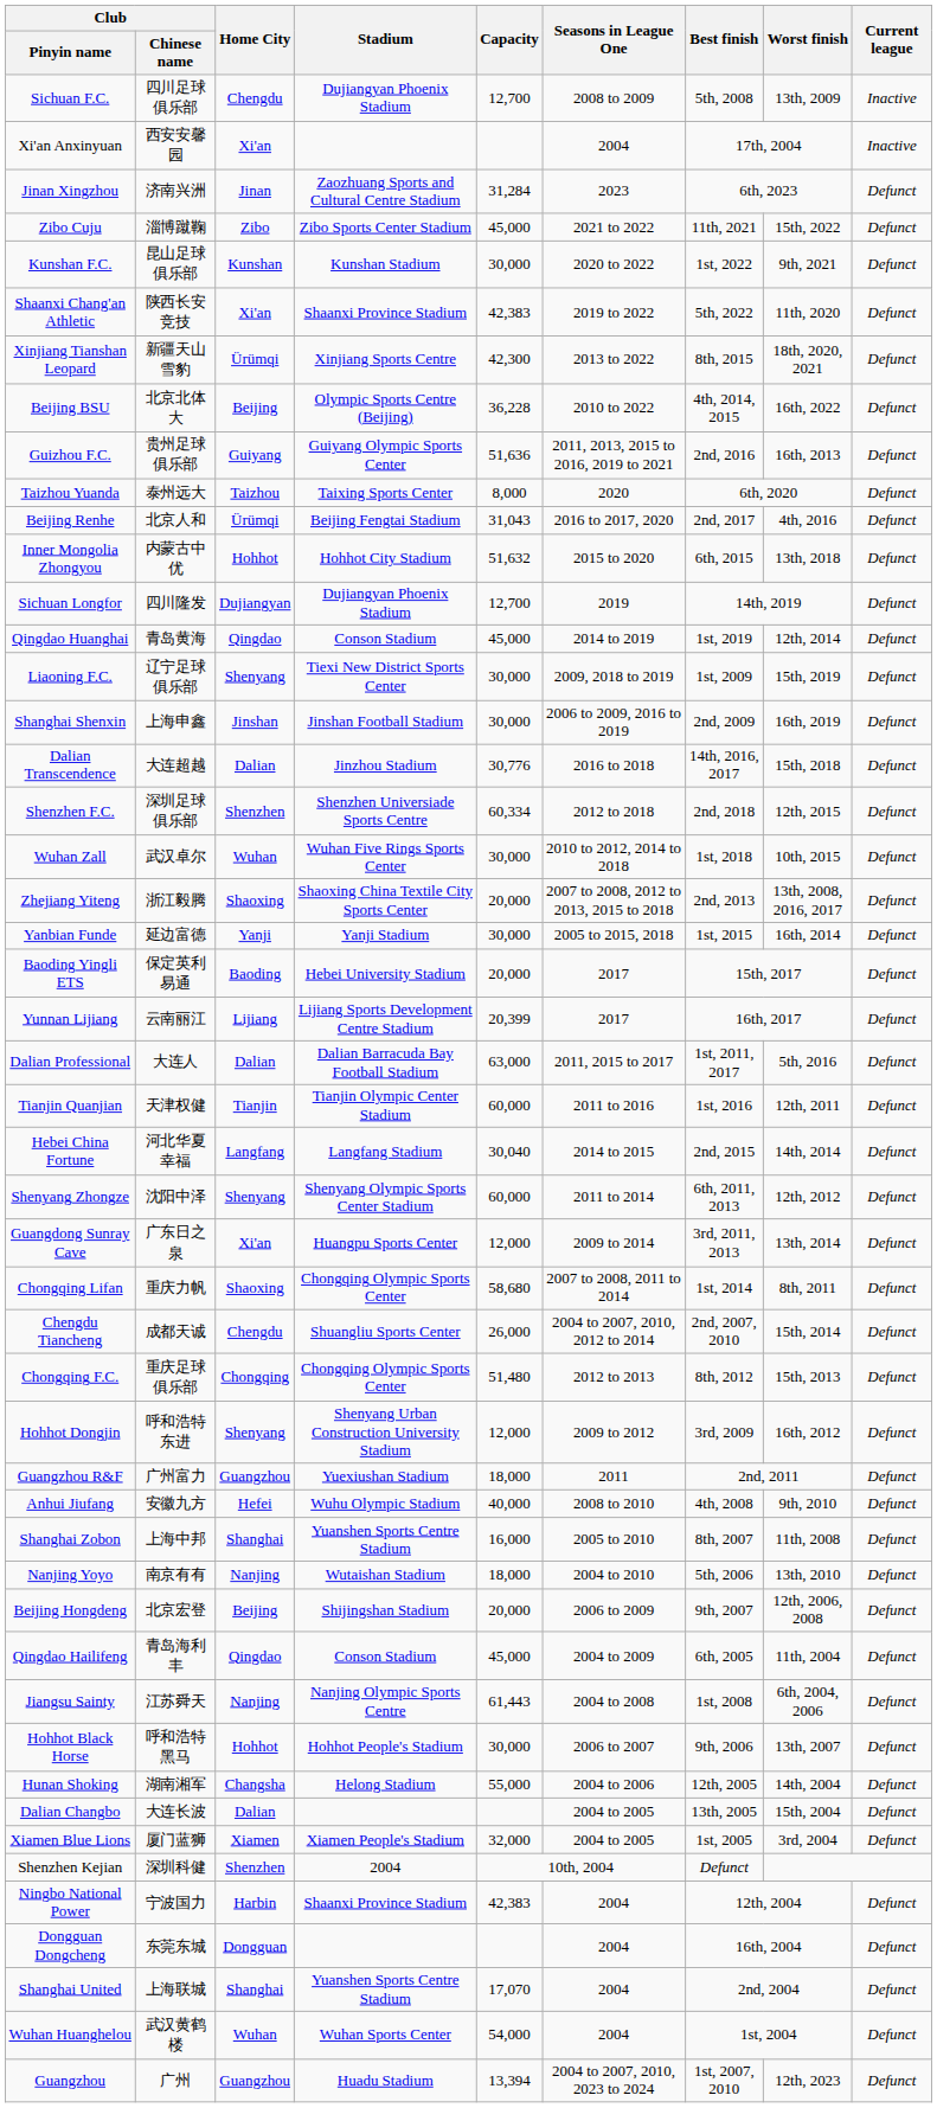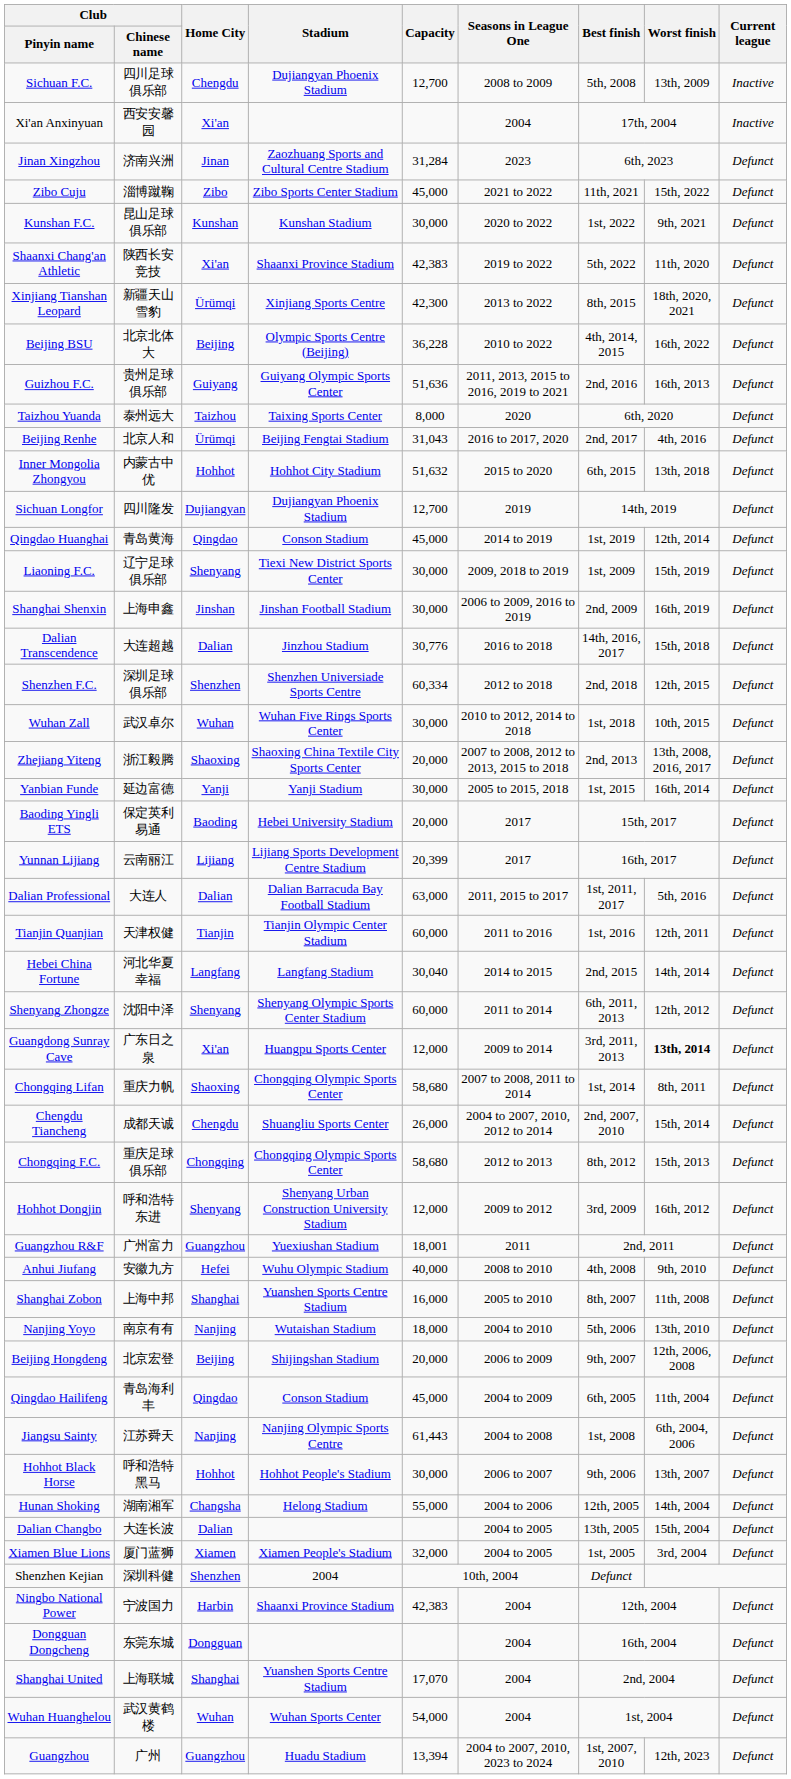 <table class="wikitable sortable" style="text-align:center;font-size:90%">
 <tr>
 <th colspan="2">Club</th>
 <th rowspan="2">Home City</th>
 <th rowspan="2">Stadium</th>
 <th rowspan="2">Capacity</th>
 <th rowspan="2">Seasons in League One</th>
 <th rowspan="2">Best finish</th>
 <th rowspan="2">Worst finish</th>
 <th rowspan="2">Current league</th>
 </tr>
 <tr>
 <th>Pinyin name</th>
 <th>Chinese name</th>
 </tr>
 <tr>
 <td><a href='#'>Sichuan F.C.</a></td>
 <td>四川足球俱乐部</td>
 <td><a href='#'>Chengdu</a></td>
 <td><a href='#'>Dujiangyan Phoenix Stadium</a></td>
 <td>12,700</td>
 <td>2008 to 2009</td>
 <td>5th, 2008</td>
 <td>13th, 2009</td>
 <td><em>Inactive</em></td>
 </tr>
 <tr>
 <td>Xi'an Anxinyuan</td>
 <td>西安安馨园</td>
 <td><a href='#'>Xi'an</a></td>
 <td></td>
 <td></td>
 <td>2004</td>
 <td colspan=2>17th, 2004</td>
 <td><em>Inactive</em></td>
 </tr>
 <tr>
 <td><a href='#'>Jinan Xingzhou</a></td>
 <td>济南兴洲</td>
 <td><a href='#'>Jinan</a></td>
 <td><a href='#'>Zaozhuang Sports and Cultural Centre Stadium</a></td>
 <td>31,284</td>
 <td>2023</td>
 <td colspan=2>6th, 2023</td>
 <td><em>Defunct</em></td>
 </tr>
 <tr>
 <td><a href='#'>Zibo Cuju</a></td>
 <td>淄博蹴鞠</td>
 <td><a href='#'>Zibo</a></td>
 <td><a href='#'>Zibo Sports Center Stadium</a></td>
 <td>45,000</td>
 <td>2021 to 2022</td>
 <td>11th, 2021</td>
 <td>15th, 2022</td>
 <td><em>Defunct</em></td>
 </tr>
 <tr>
 <td><a href='#'>Kunshan F.C.</a></td>
 <td>昆山足球俱乐部</td>
 <td><a href='#'>Kunshan</a></td>
 <td><a href='#'>Kunshan Stadium</a></td>
 <td>30,000</td>
 <td>2020 to 2022</td>
 <td>1st, 2022</td>
 <td>9th, 2021</td>
 <td><em>Defunct</em></td>
 </tr>
 <tr>
 <td><a href='#'>Shaanxi Chang'an Athletic</a></td>
 <td>陕西长安竞技</td>
 <td><a href='#'>Xi'an</a></td>
 <td><a href='#'>Shaanxi Province Stadium</a></td>
 <td>42,383</td>
 <td>2019 to 2022</td>
 <td>5th, 2022</td>
 <td>11th, 2020</td>
 <td><em>Defunct</em></td>
 </tr>
 <tr>
 <td><a href='#'>Xinjiang Tianshan Leopard</a></td>
 <td>新疆天山雪豹</td>
 <td><a href='#'>Ürümqi</a></td>
 <td><a href='#'>Xinjiang Sports Centre</a></td>
 <td>42,300</td>
 <td>2013 to 2022</td>
 <td>8th, 2015</td>
 <td>18th, 2020, 2021</td>
 <td><em>Defunct</em></td>
 </tr>
 <tr>
 <td><a href='#'>Beijing BSU</a></td>
 <td>北京北体大</td>
 <td><a href='#'>Beijing</a></td>
 <td><a href='#'>Olympic Sports Centre (Beijing)</a></td>
 <td>36,228</td>
 <td>2010 to 2022</td>
 <td>4th, 2014, 2015</td>
 <td>16th, 2022</td>
 <td><em>Defunct</em></td>
 </tr>
 <tr>
 <td><a href='#'>Guizhou F.C.</a></td>
 <td>贵州足球俱乐部</td>
 <td><a href='#'>Guiyang</a></td>
 <td><a href='#'>Guiyang Olympic Sports Center</a></td>
 <td>51,636</td>
 <td>2011, 2013, 2015 to 2016, 2019 to 2021</td>
 <td>2nd, 2016</td>
 <td>16th, 2013</td>
 <td><em>Defunct</em></td>
 </tr>
 <tr>
 <td><a href='#'>Taizhou Yuanda</a></td>
 <td>泰州远大</td>
 <td><a href='#'>Taizhou</a></td>
 <td><a href='#'>Taixing Sports Center</a></td>
 <td>8,000</td>
 <td>2020</td>
 <td colspan=2>6th, 2020</td>
 <td><em>Defunct</em></td>
 </tr>
 <tr>
 <td><a href='#'>Beijing Renhe</a></td>
 <td>北京人和</td>
 <td><a href='#'>Ürümqi</a></td>
 <td><a href='#'>Beijing Fengtai Stadium</a></td>
 <td>31,043</td>
 <td>2016 to 2017, 2020</td>
 <td>2nd, 2017</td>
 <td>4th, 2016</td>
 <td><em>Defunct</em></td>
 </tr>
 <tr>
 <td><a href='#'>Inner Mongolia Zhongyou</a></td>
 <td>内蒙古中优</td>
 <td><a href='#'>Hohhot</a></td>
 <td><a href='#'>Hohhot City Stadium</a></td>
 <td>51,632</td>
 <td>2015 to 2020</td>
 <td>6th, 2015</td>
 <td>13th, 2018</td>
 <td><em>Defunct</em></td>
 </tr>
 <tr>
 <td><a href='#'>Sichuan Longfor</a></td>
 <td>四川隆发</td>
 <td><a href='#'>Dujiangyan</a></td>
 <td><a href='#'>Dujiangyan Phoenix Stadium</a></td>
 <td>12,700</td>
 <td>2019</td>
 <td colspan=2>14th, 2019</td>
 <td><em>Defunct</em></td>
 </tr>
 <tr>
 <td><a href='#'>Qingdao Huanghai</a></td>
 <td>青岛黄海</td>
 <td><a href='#'>Qingdao</a></td>
 <td><a href='#'>Conson Stadium</a></td>
 <td>45,000</td>
 <td>2014 to 2019</td>
 <td>1st, 2019</td>
 <td>12th, 2014</td>
 <td><em>Defunct</em></td>
 </tr>
 <tr>
 <td><a href='#'>Liaoning F.C.</a></td>
 <td>辽宁足球俱乐部</td>
 <td><a href='#'>Shenyang</a></td>
 <td><a href='#'>Tiexi New District Sports Center</a></td>
 <td>30,000</td>
 <td>2009, 2018 to 2019</td>
 <td>1st, 2009</td>
 <td>15th, 2019</td>
 <td><em>Defunct</em></td>
 </tr>
 <tr>
 <td><a href='#'>Shanghai Shenxin</a></td>
 <td>上海申鑫</td>
 <td><a href='#'>Jinshan</a></td>
 <td><a href='#'>Jinshan Football Stadium</a></td>
 <td>30,000</td>
 <td>2006 to 2009, 2016 to 2019</td>
 <td>2nd, 2009</td>
 <td>16th, 2019</td>
 <td><em>Defunct</em></td>
 </tr>
 <tr>
 <td><a href='#'>Dalian Transcendence</a></td>
 <td>大连超越</td>
 <td><a href='#'>Dalian</a></td>
 <td><a href='#'>Jinzhou Stadium</a></td>
 <td>30,776</td>
 <td>2016 to 2018</td>
 <td>14th, 2016, 2017</td>
 <td>15th, 2018</td>
 <td><em>Defunct</em></td>
 </tr>
 <tr>
 <td><a href='#'>Shenzhen F.C.</a></td>
 <td>深圳足球俱乐部</td>
 <td><a href='#'>Shenzhen</a></td>
 <td><a href='#'>Shenzhen Universiade Sports Centre</a></td>
 <td>60,334</td>
 <td>2012 to 2018</td>
 <td>2nd, 2018</td>
 <td>12th, 2015</td>
 <td><em>Defunct</em></td>
 </tr>
 <tr>
 <td><a href='#'>Wuhan Zall</a></td>
 <td>武汉卓尔</td>
 <td><a href='#'>Wuhan</a></td>
 <td><a href='#'>Wuhan Five Rings Sports Center</a></td>
 <td>30,000</td>
 <td>2010 to 2012, 2014 to 2018</td>
 <td>1st, 2018</td>
 <td>10th, 2015</td>
 <td><em>Defunct</em></td>
 </tr>
 <tr>
 <td><a href='#'>Zhejiang Yiteng</a></td>
 <td>浙江毅腾</td>
 <td><a href='#'>Shaoxing</a></td>
 <td><a href='#'>Shaoxing China Textile City Sports Center</a></td>
 <td>20,000</td>
 <td>2007 to 2008, 2012 to 2013, 2015 to 2018</td>
 <td>2nd, 2013</td>
 <td>13th, 2008, 2016, 2017</td>
 <td><em>Defunct</em></td>
 </tr>
 <tr>
 <td><a href='#'>Yanbian Funde</a></td>
 <td>延边富德</td>
 <td><a href='#'>Yanji</a></td>
 <td><a href='#'>Yanji Stadium</a></td>
 <td>30,000</td>
 <td>2005 to 2015, 2018</td>
 <td>1st, 2015</td>
 <td>16th, 2014</td>
 <td><em>Defunct</em></td>
 </tr>
 <tr>
 <td><a href='#'>Baoding Yingli ETS</a></td>
 <td>保定英利易通</td>
 <td><a href='#'>Baoding</a></td>
 <td><a href='#'>Hebei University Stadium</a></td>
 <td>20,000</td>
 <td>2017</td>
 <td colspan=2>15th, 2017</td>
 <td><em>Defunct</em></td>
 </tr>
 <tr>
 <td><a href='#'>Yunnan Lijiang</a></td>
 <td>云南丽江</td>
 <td><a href='#'>Lijiang</a></td>
 <td><a href='#'>Lijiang Sports Development Centre Stadium</a></td>
 <td>20,399</td>
 <td>2017</td>
 <td colspan=2>16th, 2017</td>
 <td><em>Defunct</em></td>
 </tr>
 <tr>
 <td><a href='#'>Dalian Professional</a></td>
 <td>大连人</td>
 <td><a href='#'>Dalian</a></td>
 <td><a href='#'>Dalian Barracuda Bay Football Stadium</a></td>
 <td>63,000</td>
 <td>2011, 2015 to 2017</td>
 <td>1st, 2011, 2017</td>
 <td>5th, 2016</td>
 <td><em>Defunct</em></td>
 </tr>
 <tr>
 <td><a href='#'>Tianjin Quanjian</a></td>
 <td>天津权健</td>
 <td><a href='#'>Tianjin</a></td>
 <td><a href='#'>Tianjin Olympic Center Stadium</a></td>
 <td>60,000</td>
 <td>2011 to 2016</td>
 <td>1st, 2016</td>
 <td>12th, 2011</td>
 <td><em>Defunct</em></td>
 </tr>
 <tr>
 <td><a href='#'>Hebei China Fortune</a></td>
 <td>河北华夏幸福</td>
 <td><a href='#'>Langfang</a></td>
 <td><a href='#'>Langfang Stadium</a></td>
 <td>30,040</td>
 <td>2014 to 2015</td>
 <td>2nd, 2015</td>
 <td>14th, 2014</td>
 <td><em>Defunct</em></td>
 </tr>
 <tr>
 <td><a href='#'>Shenyang Zhongze</a></td>
 <td>沈阳中泽</td>
 <td><a href='#'>Shenyang</a></td>
 <td><a href='#'>Shenyang Olympic Sports Center Stadium</a></td>
 <td>60,000</td>
 <td>2011 to 2014</td>
 <td>6th, 2011, 2013</td>
 <td>12th, 2012</td>
 <td><em>Defunct</em></td>
 </tr>
 <tr>
 <td><a href='#'>Guangdong Sunray Cave</a></td>
 <td>广东日之泉</td>
 <td><a href='#'>Xi'an</a></td>
 <td><a href='#'>Huangpu Sports Center</a></td>
 <td>12,000</td>
 <td>2009 to 2014</td>
 <td>3rd, 2011, 2013</td>
-<td>13th, 2014</td>
+<td><strong>13th, 2014</strong></td>
 <td><em>Defunct</em></td>
 </tr>
 <tr>
 <td><a href='#'>Chongqing Lifan</a></td>
 <td>重庆力帆</td>
 <td><a href='#'>Shaoxing</a></td>
 <td><a href='#'>Chongqing Olympic Sports Center</a></td>
 <td>58,680</td>
 <td>2007 to 2008, 2011 to 2014</td>
 <td>1st, 2014</td>
 <td>8th, 2011</td>
 <td><em>Defunct</em></td>
 </tr>
 <tr>
 <td><a href='#'>Chengdu Tiancheng</a></td>
 <td>成都天诚</td>
 <td><a href='#'>Chengdu</a></td>
 <td><a href='#'>Shuangliu Sports Center</a></td>
 <td>26,000</td>
 <td>2004 to 2007, 2010, 2012 to 2014</td>
 <td>2nd, 2007, 2010</td>
 <td>15th, 2014</td>
 <td><em>Defunct</em></td>
 </tr>
 <tr>
 <td><a href='#'>Chongqing F.C.</a></td>
 <td>重庆足球俱乐部</td>
 <td><a href='#'>Chongqing</a></td>
 <td><a href='#'>Chongqing Olympic Sports Center</a></td>
-<td>51,480</td>
+<td>58,680</td>
 <td>2012 to 2013</td>
 <td>8th, 2012</td>
 <td>15th, 2013</td>
 <td><em>Defunct</em></td>
 </tr>
 <tr>
 <td><a href='#'>Hohhot Dongjin</a></td>
 <td>呼和浩特东进</td>
 <td><a href='#'>Shenyang</a></td>
 <td><a href='#'>Shenyang Urban Construction University Stadium</a></td>
 <td>12,000</td>
 <td>2009 to 2012</td>
 <td>3rd, 2009</td>
 <td>16th, 2012</td>
 <td><em>Defunct</em></td>
 </tr>
 <tr>
 <td><a href='#'>Guangzhou R&F</a></td>
 <td>广州富力</td>
 <td><a href='#'>Guangzhou</a></td>
 <td><a href='#'>Yuexiushan Stadium</a></td>
-<td>18,000</td>
+<td>18,001</td>
 <td>2011</td>
 <td colspan=2>2nd, 2011</td>
 <td><em>Defunct</em></td>
 </tr>
 <tr>
 <td><a href='#'>Anhui Jiufang</a></td>
 <td>安徽九方</td>
 <td><a href='#'>Hefei</a></td>
 <td><a href='#'>Wuhu Olympic Stadium</a></td>
 <td>40,000</td>
 <td>2008 to 2010</td>
 <td>4th, 2008</td>
 <td>9th, 2010</td>
 <td><em>Defunct</em></td>
 </tr>
 <tr>
 <td><a href='#'>Shanghai Zobon</a></td>
 <td>上海中邦</td>
 <td><a href='#'>Shanghai</a></td>
 <td><a href='#'>Yuanshen Sports Centre Stadium</a></td>
 <td>16,000</td>
 <td>2005 to 2010</td>
 <td>8th, 2007</td>
 <td>11th, 2008</td>
 <td><em>Defunct</em></td>
 </tr>
 <tr>
 <td><a href='#'>Nanjing Yoyo</a></td>
 <td>南京有有</td>
 <td><a href='#'>Nanjing</a></td>
 <td><a href='#'>Wutaishan Stadium</a></td>
 <td>18,000</td>
 <td>2004 to 2010</td>
 <td>5th, 2006</td>
 <td>13th, 2010</td>
 <td><em>Defunct</em></td>
 </tr>
 <tr>
 <td><a href='#'>Beijing Hongdeng</a></td>
 <td>北京宏登</td>
 <td><a href='#'>Beijing</a></td>
 <td><a href='#'>Shijingshan Stadium</a></td>
 <td>20,000</td>
 <td>2006 to 2009</td>
 <td>9th, 2007</td>
 <td>12th, 2006, 2008</td>
 <td><em>Defunct</em></td>
 </tr>
 <tr>
 <td><a href='#'>Qingdao Hailifeng</a></td>
 <td>青岛海利丰</td>
 <td><a href='#'>Qingdao</a></td>
 <td><a href='#'>Conson Stadium</a></td>
 <td>45,000</td>
 <td>2004 to 2009</td>
 <td>6th, 2005</td>
 <td>11th, 2004</td>
 <td><em>Defunct</em></td>
 </tr>
 <tr>
 <td><a href='#'>Jiangsu Sainty</a></td>
 <td>江苏舜天</td>
 <td><a href='#'>Nanjing</a></td>
 <td><a href='#'>Nanjing Olympic Sports Centre</a></td>
 <td>61,443</td>
 <td>2004 to 2008</td>
 <td>1st, 2008</td>
 <td>6th, 2004, 2006</td>
 <td><em>Defunct</em></td>
 </tr>
 <tr>
 <td><a href='#'>Hohhot Black Horse</a></td>
 <td>呼和浩特黑马</td>
 <td><a href='#'>Hohhot</a></td>
 <td><a href='#'>Hohhot People's Stadium</a></td>
 <td>30,000</td>
 <td>2006 to 2007</td>
 <td>9th, 2006</td>
 <td>13th, 2007</td>
 <td><em>Defunct</em></td>
 </tr>
 <tr>
 <td><a href='#'>Hunan Shoking</a></td>
 <td>湖南湘军</td>
 <td><a href='#'>Changsha</a></td>
 <td><a href='#'>Helong Stadium</a></td>
 <td>55,000</td>
 <td>2004 to 2006</td>
 <td>12th, 2005</td>
 <td>14th, 2004</td>
 <td><em>Defunct</em></td>
 </tr>
 <tr>
 <td><a href='#'>Dalian Changbo</a></td>
 <td>大连长波</td>
 <td><a href='#'>Dalian</a></td>
 <td></td>
 <td></td>
 <td>2004 to 2005</td>
 <td>13th, 2005</td>
 <td>15th, 2004</td>
 <td><em>Defunct</em></td>
 </tr>
 <tr>
 <td><a href='#'>Xiamen Blue Lions</a></td>
 <td>厦门蓝狮</td>
 <td><a href='#'>Xiamen</a></td>
 <td><a href='#'>Xiamen People's Stadium</a></td>
 <td>32,000</td>
 <td>2004 to 2005</td>
 <td>1st, 2005</td>
 <td>3rd, 2004</td>
 <td><em>Defunct</em></td>
 </tr>
 <tr>
 <td>Shenzhen Kejian</td>
 <td>深圳科健</td>
 <td><a href='#'>Shenzhen</a></td>
 <td>2004</td>
 <td colspan=2>10th, 2004</td>
 <td><em>Defunct</em></td>
 </tr>
 <tr>
 <td><a href='#'>Ningbo National Power</a></td>
 <td>宁波国力</td>
 <td><a href='#'>Harbin</a></td>
 <td><a href='#'>Shaanxi Province Stadium</a></td>
 <td>42,383</td>
 <td>2004</td>
 <td colspan=2>12th, 2004</td>
 <td><em>Defunct</em></td>
 </tr>
 <tr>
 <td><a href='#'>Dongguan Dongcheng</a></td>
 <td>东莞东城</td>
 <td><a href='#'>Dongguan</a></td>
 <td></td>
 <td></td>
 <td>2004</td>
 <td colspan=2>16th, 2004</td>
 <td><em>Defunct</em></td>
 </tr>
 <tr>
 <td><a href='#'>Shanghai United</a></td>
 <td>上海联城</td>
 <td><a href='#'>Shanghai</a></td>
 <td><a href='#'>Yuanshen Sports Centre Stadium</a></td>
 <td>17,070</td>
 <td>2004</td>
 <td colspan=2>2nd, 2004</td>
 <td><em>Defunct</em></td>
 </tr>
 <tr>
 <td><a href='#'>Wuhan Huanghelou</a></td>
 <td>武汉黄鹤楼</td>
 <td><a href='#'>Wuhan</a></td>
 <td><a href='#'>Wuhan Sports Center</a></td>
 <td>54,000</td>
 <td>2004</td>
 <td colspan=2>1st, 2004</td>
 <td><em>Defunct</em></td>
 </tr>
 <tr>
 <td><a href='#'>Guangzhou</a></td>
 <td>广州</td>
 <td><a href='#'>Guangzhou</a></td>
 <td><a href='#'>Huadu Stadium</a></td>
 <td>13,394</td>
 <td>2004 to 2007, 2010, 2023 to 2024</td>
 <td>1st, 2007, 2010</td>
 <td>12th, 2023</td>
 <td><em>Defunct</em></td>
 </tr>
 </table>
